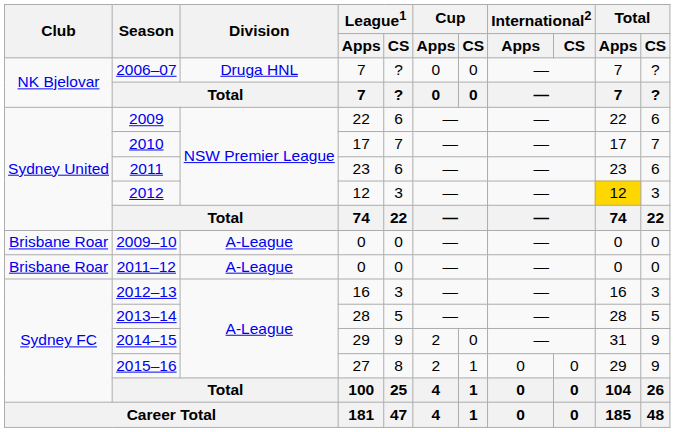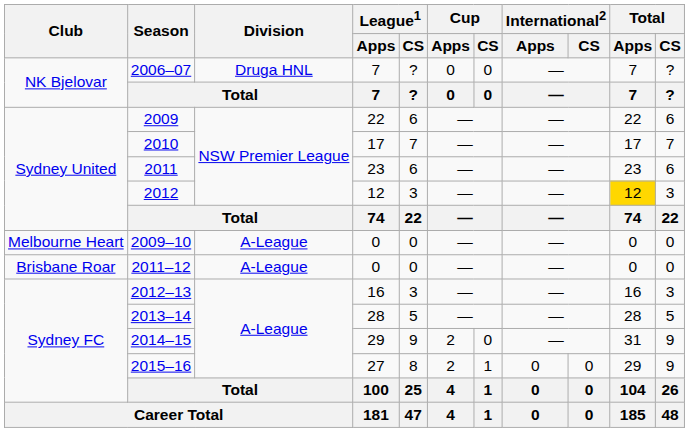 <table class="wikitable" style="font-size:100%; text-align: center">
 <tr>
 <th rowspan="2">Club</th>
 <th rowspan="2">Season</th>
 <th rowspan="2">Division</th>
 <th colspan="2">League<sup>1</sup></th>
 <th colspan="2">Cup</th>
 <th colspan="2">International<sup>2</sup></th>
 <th colspan="2">Total</th>
 </tr>
 <tr>
 <th>Apps</th>
 <th>CS</th>
 <th>Apps</th>
 <th>CS</th>
 <th>Apps</th>
 <th>CS</th>
 <th>Apps</th>
 <th>CS</th>
 </tr>
 <tr>
 <td rowspan="2" valign="center"><a href='#'>NK Bjelovar</a></td>
 <td><a href='#'>2006–07</a></td>
 <td rowspan="1" valign="center"><a href='#'>Druga HNL</a></td>
 <td>7</td>
 <td>?</td>
 <td>0</td>
 <td>0</td>
 <td colspan=2>—</td>
 <td>7</td>
 <td>?</td>
 </tr>
 <tr>
 <th colspan="2">Total</th>
 <th>7</th>
 <th>?</th>
 <th>0</th>
 <th>0</th>
 <th colspan=2>—</th>
 <th>7</th>
 <th>?</th>
 </tr>
 <tr>
 <td rowspan="5" valign="center"><a href='#'>Sydney United</a></td>
 <td><a href='#'>2009</a></td>
 <td rowspan="4" valign="center"><a href='#'>NSW Premier League</a></td>
 <td>22</td>
 <td>6</td>
 <td colspan=2>—</td>
 <td colspan=2>—</td>
 <td>22</td>
 <td>6</td>
 </tr>
 <tr>
 <td><a href='#'>2010</a></td>
 <td>17</td>
 <td>7</td>
 <td colspan=2>—</td>
 <td colspan=2>—</td>
 <td>17</td>
 <td>7</td>
 </tr>
 <tr>
 <td><a href='#'>2011</a></td>
 <td>23</td>
 <td>6</td>
 <td colspan=2>—</td>
 <td colspan=2>—</td>
 <td>23</td>
 <td>6</td>
 </tr>
 <tr>
 <td><a href='#'>2012</a></td>
 <td>12</td>
 <td>3</td>
 <td colspan=2>—</td>
 <td colspan=2>—</td>
 <td style="background: gold;">12</td>
 <td>3</td>
 </tr>
 <tr>
 <th colspan="2">Total</th>
 <th>74</th>
 <th>22</th>
 <th colspan=2>—</th>
 <th colspan=2>—</th>
 <th>74</th>
 <th>22</th>
 </tr>
 <tr>
-<td rowspan="1" valign="center"><a href='#'>Brisbane Roar</a></td>
+<td rowspan="1" valign="center"><a href='#'>Melbourne Heart</a></td>
 <td><a href='#'>2009–10</a></td>
 <td rowspan="1" valign="center"><a href='#'>A-League</a></td>
 <td>0</td>
 <td>0</td>
 <td colspan=2>—</td>
 <td colspan=2>—</td>
 <td>0</td>
 <td>0</td>
 </tr>
 <tr>
 <td rowspan="1" valign="center"><a href='#'>Brisbane Roar</a></td>
 <td><a href='#'>2011–12</a></td>
 <td rowspan="1" valign="center"><a href='#'>A-League</a></td>
 <td>0</td>
 <td>0</td>
 <td colspan=2>—</td>
 <td colspan=2>—</td>
 <td>0</td>
 <td>0</td>
 </tr>
 <tr>
 <td rowspan="5" valign="center"><a href='#'>Sydney FC</a></td>
 <td><a href='#'>2012–13</a></td>
 <td rowspan="4" valign="center"><a href='#'>A-League</a></td>
 <td>16</td>
 <td>3</td>
 <td colspan=2>—</td>
 <td colspan=2>—</td>
 <td>16</td>
 <td>3</td>
 </tr>
 <tr>
 <td><a href='#'>2013–14</a></td>
 <td>28</td>
 <td>5</td>
 <td colspan=2>—</td>
 <td colspan=2>—</td>
 <td>28</td>
 <td>5</td>
 </tr>
 <tr>
 <td><a href='#'>2014–15</a></td>
 <td>29</td>
 <td>9</td>
 <td>2</td>
 <td>0</td>
 <td colspan=2>—</td>
 <td>31</td>
 <td>9</td>
 </tr>
 <tr>
 <td><a href='#'>2015–16</a></td>
 <td>27</td>
 <td>8</td>
 <td>2</td>
 <td>1</td>
 <td>0</td>
 <td>0</td>
 <td>29</td>
 <td>9</td>
 </tr>
 <tr>
 <th colspan="2">Total</th>
 <th>100</th>
 <th>25</th>
 <th>4</th>
 <th>1</th>
 <th>0</th>
 <th>0</th>
 <th>104</th>
 <th>26</th>
 </tr>
 <tr>
 <th colspan="3">Career Total</th>
 <th>181</th>
 <th>47</th>
 <th>4</th>
 <th>1</th>
 <th>0</th>
 <th>0</th>
 <th>185</th>
 <th>48</th>
 </tr>
 </table>
